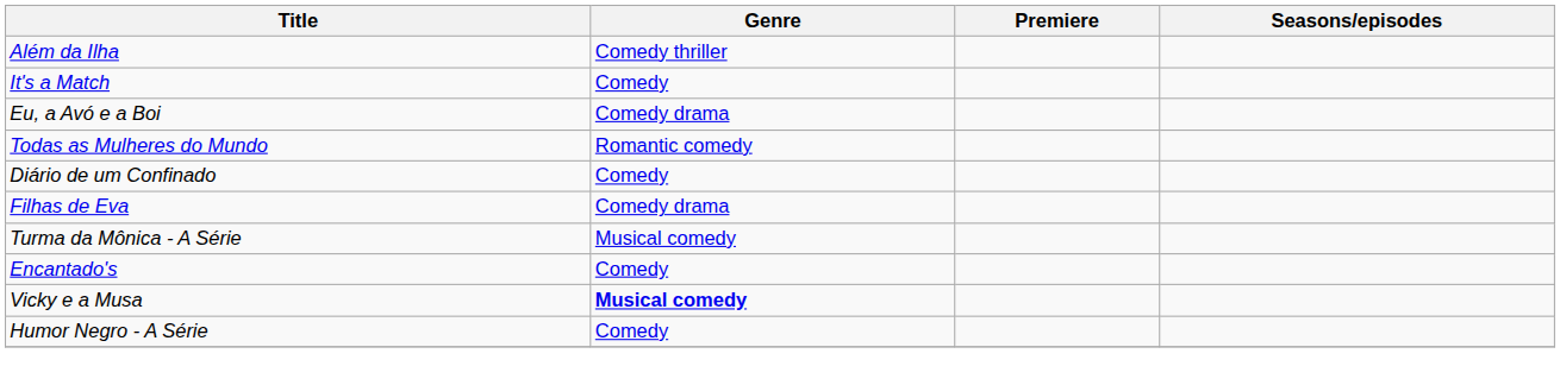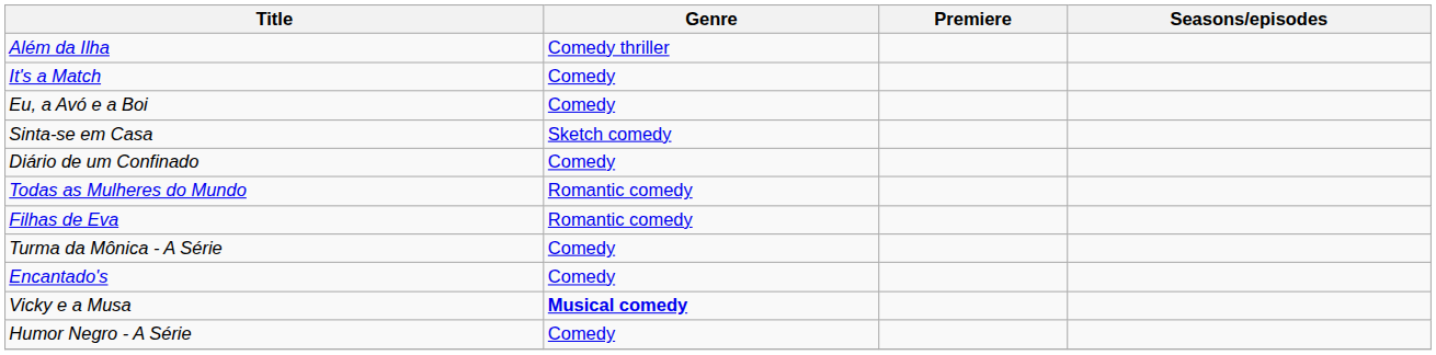 <table class="wikitable sortable" style="width:100%;">
 <tr>
 <th>Title</th>
 <th>Genre</th>
 <th>Premiere</th>
 <th>Seasons/episodes</th>
 </tr>
 <tr>
 <td><em><a href='#'>Além da Ilha</a></em></td>
 <td><a href='#'>Comedy thriller</a></td>
 <td></td>
 <td></td>
 </tr>
 <tr>
 <td><em><a href='#'>It's a Match</a></em></td>
 <td><a href='#'>Comedy</a></td>
 <td></td>
 <td></td>
 </tr>
 <tr>
 <td><em>Eu, a Avó e a Boi</em></td>
-<td><a href='#'>Comedy drama</a></td>
+<td><a href='#'>Comedy</a></td>
+<td></td>
+<td></td>
+</tr>
+<tr>
+<td><em>Sinta-se em Casa</em></td>
+<td><a href='#'>Sketch comedy</a></td>
+<td></td>
+<td></td>
+</tr>
+<tr>
+<td><em>Diário de um Confinado</em></td>
+<td><a href='#'>Comedy</a></td>
 <td></td>
 <td></td>
 </tr>
 <tr>
 <td><em><a href='#'>Todas as Mulheres do Mundo</a></em></td>
 <td><a href='#'>Romantic comedy</a></td>
 <td></td>
 <td></td>
 </tr>
 <tr>
-<td><em>Diário de um Confinado</em></td>
-<td><a href='#'>Comedy</a></td>
-<td></td>
-<td></td>
-</tr>
-<tr>
 <td><em><a href='#'>Filhas de Eva</a></em></td>
-<td><a href='#'>Comedy drama</a></td>
+<td><a href='#'>Romantic comedy</a></td>
 <td></td>
 <td></td>
 </tr>
 <tr>
 <td><em>Turma da Mônica - A Série</em></td>
-<td><a href='#'>Musical comedy</a></td>
+<td><a href='#'>Comedy</a></td>
 <td></td>
 <td></td>
 </tr>
 <tr>
 <td><em><a href='#'>Encantado's</a></em></td>
 <td><a href='#'>Comedy</a></td>
 <td></td>
 <td></td>
 </tr>
 <tr>
 <td><em>Vicky e a Musa</em></td>
 <td><strong><a href='#'>Musical comedy</a></strong></td>
 <td></td>
 <td></td>
 </tr>
 <tr>
 <td><em>Humor Negro - A Série</em></td>
 <td><a href='#'>Comedy</a></td>
 <td></td>
 <td></td>
 </tr>
 <tr>
 </tr>
 </table>
